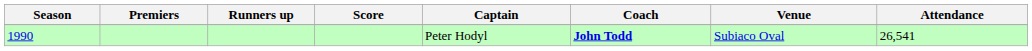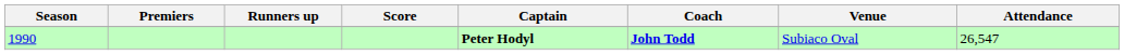 <table class="wikitable sortable" style="text-align:left; width:100%">
 <tr>
 <th>Season</th>
 <th scope="col" style="width: 125px;">Premiers</th>
 <th scope="col" style="width: 125px;">Runners up</th>
 <th scope="col" style="width: 125px;">Score</th>
 <th>Captain</th>
 <th>Coach</th>
 <th>Venue</th>
 <th>Attendance</th>
 </tr>
 <tr>
 </tr>
 <tr style="background:#C0FFC0;">
 <td><a href='#'>1990</a></td>
 <td></td>
 <td></td>
 <td></td>
-<td>Peter Hodyl</td>
+<td><strong>Peter Hodyl</strong></td>
 <td><strong><a href='#'>John Todd</a></strong></td>
 <td><a href='#'>Subiaco Oval</a></td>
-<td>26,541</td>
+<td>26,547</td>
 </tr>
 </table>
